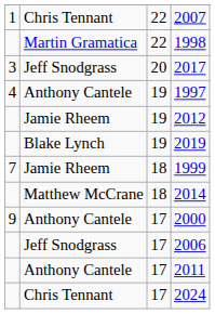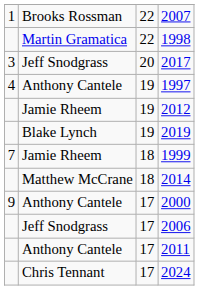 <table class="wikitable">
 <tr>
 </tr>
 <tr>
 <td>1</td>
-<td>Chris Tennant</td>
+<td>Brooks Rossman</td>
 <td>22</td>
 <td><a href='#'>2007</a></td>
 </tr>
 <tr>
 <td></td>
 <td><a href='#'>Martin Gramatica</a></td>
 <td>22</td>
 <td><a href='#'>1998</a></td>
 </tr>
 <tr>
 <td>3</td>
 <td>Jeff Snodgrass</td>
 <td>20</td>
 <td><a href='#'>2017</a></td>
 </tr>
 <tr>
 <td>4</td>
 <td>Anthony Cantele</td>
 <td>19</td>
 <td><a href='#'>1997</a></td>
 </tr>
 <tr>
 <td></td>
 <td>Jamie Rheem</td>
 <td>19</td>
 <td><a href='#'>2012</a></td>
 </tr>
 <tr>
 <td></td>
 <td>Blake Lynch</td>
 <td>19</td>
 <td><a href='#'>2019</a></td>
 </tr>
 <tr>
 <td>7</td>
 <td>Jamie Rheem</td>
 <td>18</td>
 <td><a href='#'>1999</a></td>
 </tr>
 <tr>
 <td></td>
 <td>Matthew McCrane</td>
 <td>18</td>
 <td><a href='#'>2014</a></td>
 </tr>
 <tr>
 <td>9</td>
 <td>Anthony Cantele</td>
 <td>17</td>
 <td><a href='#'>2000</a></td>
 </tr>
 <tr>
 <td></td>
 <td>Jeff Snodgrass</td>
 <td>17</td>
 <td><a href='#'>2006</a></td>
 </tr>
 <tr>
 <td></td>
 <td>Anthony Cantele</td>
 <td>17</td>
 <td><a href='#'>2011</a></td>
 </tr>
 <tr>
 <td></td>
 <td>Chris Tennant</td>
 <td>17</td>
 <td><a href='#'>2024</a></td>
 </tr>
 </table>
